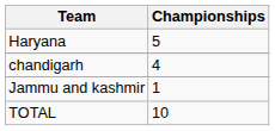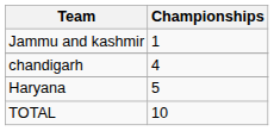 <table class="wikitable">
 <tr>
 <th>Team</th>
 <th>Championships</th>
 </tr>
 <tr>
-<td>Haryana</td>
-<td>5</td>
+<td>Jammu and kashmir</td>
+<td>1</td>
 </tr>
 <tr>
 </tr>
 <tr>
 <td>chandigarh</td>
 <td>4</td>
 </tr>
 <tr>
 </tr>
 <tr>
-<td>Jammu and kashmir</td>
-<td>1</td>
+<td>Haryana</td>
+<td>5</td>
 </tr>
 <tr>
 <td>TOTAL</td>
 <td>10</td>
 </tr>
 </table>
